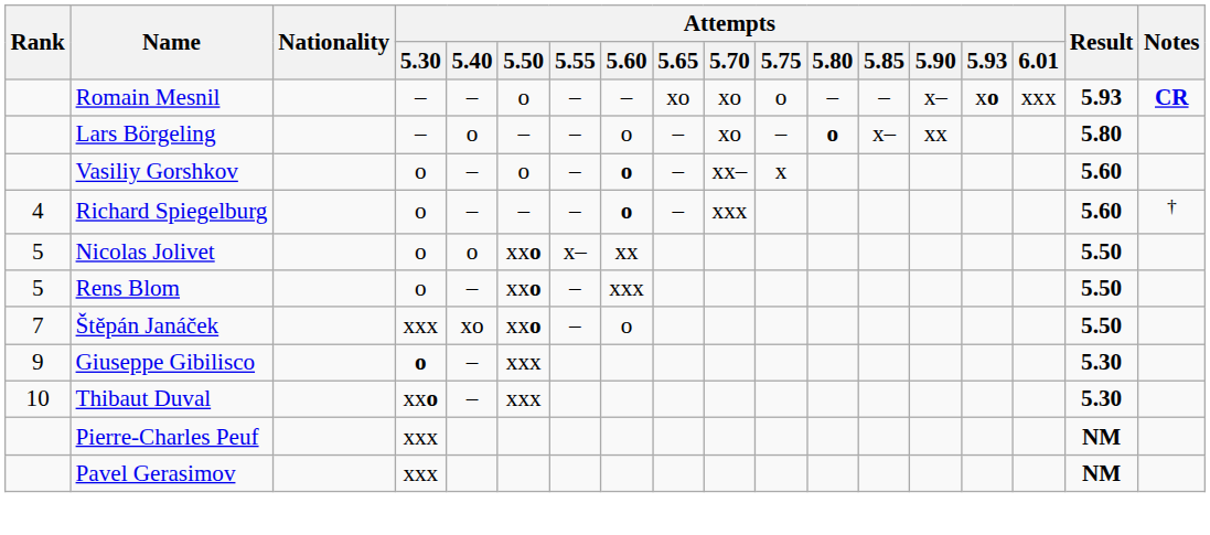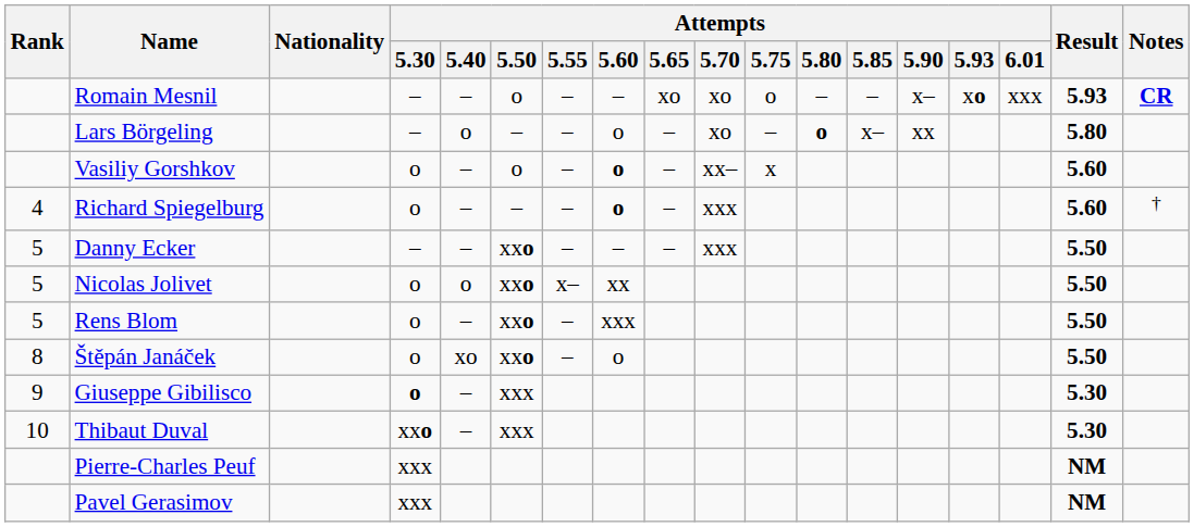 <table class="wikitable sortable" style="text-align:center">
 <tr>
 <th rowspan=2>Rank</th>
 <th rowspan=2>Name</th>
 <th rowspan=2>Nationality</th>
 <th colspan=13>Attempts</th>
 <th rowspan=2>Result</th>
 <th rowspan=2>Notes</th>
 </tr>
 <tr>
 <th>5.30</th>
 <th>5.40</th>
 <th>5.50</th>
 <th>5.55</th>
 <th>5.60</th>
 <th>5.65</th>
 <th>5.70</th>
 <th>5.75</th>
 <th>5.80</th>
 <th>5.85</th>
 <th>5.90</th>
 <th>5.93</th>
 <th>6.01</th>
 </tr>
 <tr>
 <td></td>
 <td align=left><a href='#'>Romain Mesnil</a></td>
 <td align=left></td>
 <td>–</td>
 <td>–</td>
 <td>o</td>
 <td>–</td>
 <td>–</td>
 <td>xo</td>
 <td>xo</td>
 <td>o</td>
 <td>–</td>
 <td>–</td>
 <td>x–</td>
 <td>x<strong>o</strong></td>
 <td>xxx</td>
 <td><strong>5.93</strong></td>
 <td><strong><a href='#'>CR</a></strong></td>
 </tr>
 <tr>
 <td></td>
 <td align=left><a href='#'>Lars Börgeling</a></td>
 <td align=left></td>
 <td>–</td>
 <td>o</td>
 <td>–</td>
 <td>–</td>
 <td>o</td>
 <td>–</td>
 <td>xo</td>
 <td>–</td>
 <td><strong>o</strong></td>
 <td>x–</td>
 <td>xx</td>
 <td></td>
 <td></td>
 <td><strong>5.80</strong></td>
 <td></td>
 </tr>
 <tr>
 <td></td>
 <td align=left><a href='#'>Vasiliy Gorshkov</a></td>
 <td align=left></td>
 <td>o</td>
 <td>–</td>
 <td>o</td>
 <td>–</td>
 <td><strong>o</strong></td>
 <td>–</td>
 <td>xx–</td>
 <td>x</td>
 <td></td>
 <td></td>
 <td></td>
 <td></td>
 <td></td>
 <td><strong>5.60</strong></td>
 <td></td>
 </tr>
 <tr>
 <td>4</td>
 <td align=left><a href='#'>Richard Spiegelburg</a></td>
 <td align=left></td>
 <td>o</td>
 <td>–</td>
 <td>–</td>
 <td>–</td>
 <td><strong>o</strong></td>
 <td>–</td>
 <td>xxx</td>
 <td></td>
 <td></td>
 <td></td>
 <td></td>
 <td></td>
 <td></td>
 <td><strong>5.60</strong></td>
 <td><sup>†</sup></td>
 </tr>
 <tr>
 <td>5</td>
+<td align=left><a href='#'>Danny Ecker</a></td>
+<td align=left></td>
+<td>–</td>
+<td>–</td>
+<td>xx<strong>o</strong></td>
+<td>–</td>
+<td>–</td>
+<td>–</td>
+<td>xxx</td>
+<td></td>
+<td></td>
+<td></td>
+<td></td>
+<td></td>
+<td></td>
+<td><strong>5.50</strong></td>
+<td></td>
+</tr>
+<tr>
+<td>5</td>
 <td align=left><a href='#'>Nicolas Jolivet</a></td>
 <td align=left></td>
 <td>o</td>
 <td>o</td>
 <td>xx<strong>o</strong></td>
 <td>x–</td>
 <td>xx</td>
 <td></td>
 <td></td>
 <td></td>
 <td></td>
 <td></td>
 <td></td>
 <td></td>
 <td></td>
 <td><strong>5.50</strong></td>
 <td></td>
 </tr>
 <tr>
 <td>5</td>
 <td align=left><a href='#'>Rens Blom</a></td>
 <td align=left></td>
 <td>o</td>
 <td>–</td>
 <td>xx<strong>o</strong></td>
 <td>–</td>
 <td>xxx</td>
 <td></td>
 <td></td>
 <td></td>
 <td></td>
 <td></td>
 <td></td>
 <td></td>
 <td></td>
 <td><strong>5.50</strong></td>
 <td></td>
 </tr>
 <tr>
-<td>7</td>
+<td>8</td>
 <td align=left><a href='#'>Štěpán Janáček</a></td>
 <td align=left></td>
-<td>xxx</td>
+<td>o</td>
 <td>xo</td>
 <td>xx<strong>o</strong></td>
 <td>–</td>
 <td>o</td>
 <td></td>
 <td></td>
 <td></td>
 <td></td>
 <td></td>
 <td></td>
 <td></td>
 <td></td>
 <td><strong>5.50</strong></td>
 <td></td>
 </tr>
 <tr>
 <td>9</td>
 <td align=left><a href='#'>Giuseppe Gibilisco</a></td>
 <td align=left></td>
 <td><strong>o</strong></td>
 <td>–</td>
 <td>xxx</td>
 <td></td>
 <td></td>
 <td></td>
 <td></td>
 <td></td>
 <td></td>
 <td></td>
 <td></td>
 <td></td>
 <td></td>
 <td><strong>5.30</strong></td>
 <td></td>
 </tr>
 <tr>
 <td>10</td>
 <td align=left><a href='#'>Thibaut Duval</a></td>
 <td align=left></td>
 <td>xx<strong>o</strong></td>
 <td>–</td>
 <td>xxx</td>
 <td></td>
 <td></td>
 <td></td>
 <td></td>
 <td></td>
 <td></td>
 <td></td>
 <td></td>
 <td></td>
 <td></td>
 <td><strong>5.30</strong></td>
 <td></td>
 </tr>
 <tr>
 <td></td>
 <td align=left><a href='#'>Pierre-Charles Peuf</a></td>
 <td align=left></td>
 <td>xxx</td>
 <td></td>
 <td></td>
 <td></td>
 <td></td>
 <td></td>
 <td></td>
 <td></td>
 <td></td>
 <td></td>
 <td></td>
 <td></td>
 <td></td>
 <td><strong>NM</strong></td>
 <td></td>
 </tr>
 <tr>
 <td></td>
 <td align=left><a href='#'>Pavel Gerasimov</a></td>
 <td align=left></td>
 <td>xxx</td>
 <td></td>
 <td></td>
 <td></td>
 <td></td>
 <td></td>
 <td></td>
 <td></td>
 <td></td>
 <td></td>
 <td></td>
 <td></td>
 <td></td>
 <td><strong>NM</strong></td>
 <td></td>
 </tr>
 </table>
